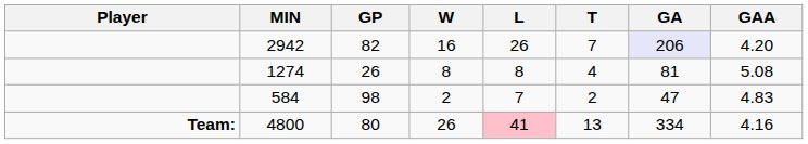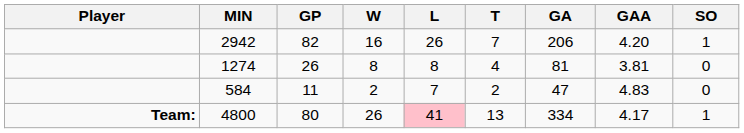 <table class="wikitable sortable" width="60%">
 <tr>
 <th bgcolor="#DDDDFF" width="10%">Player</th>
 <th width="3%" bgcolor="#DDDDFF" title="Minutes played">MIN</th>
 <th width="3%" bgcolor="#DDDDFF" title="Games played in">GP</th>
 <th width="3%" bgcolor="#DDDDFF" title="Games played in">W</th>
 <th width="3%" bgcolor="#DDDDFF"title="Games played in">L</th>
 <th width="3%" bgcolor="#DDDDFF" title="Ties">T</th>
 <th width="3%" bgcolor="#DDDDFF" title="Goals against">GA</th>
 <th width="3%" bgcolor="#DDDDFF" title="Goals against average">GAA</th>
+<th width="3%" bgcolor="#DDDDFF"title="Shut-outs">SO</th>
 </tr>
 <tr align="center">
 <td align="right"></td>
 <td>2942</td>
 <td>82</td>
 <td>16</td>
 <td>26</td>
 <td>7</td>
-<td style="background: lavender;">206</td>
+<td>206</td>
 <td>4.20</td>
+<td>1</td>
 </tr>
 <tr align="center">
 <td align="right"></td>
 <td>1274</td>
 <td>26</td>
 <td>8</td>
 <td>8</td>
 <td>4</td>
 <td>81</td>
-<td>5.08</td>
+<td>3.81</td>
+<td>0</td>
 </tr>
 <tr align="center">
 <td align="right"></td>
 <td>584</td>
-<td>98</td>
+<td>11</td>
 <td>2</td>
 <td>7</td>
 <td>2</td>
 <td>47</td>
 <td>4.83</td>
+<td>0</td>
 </tr>
 <tr align="center">
 <td align="right"><strong>Team:</strong></td>
 <td>4800</td>
 <td>80</td>
 <td>26</td>
 <td style="background: pink;">41</td>
 <td>13</td>
 <td>334</td>
-<td>4.16</td>
+<td>4.17</td>
+<td>1</td>
 </tr>
 </table>
